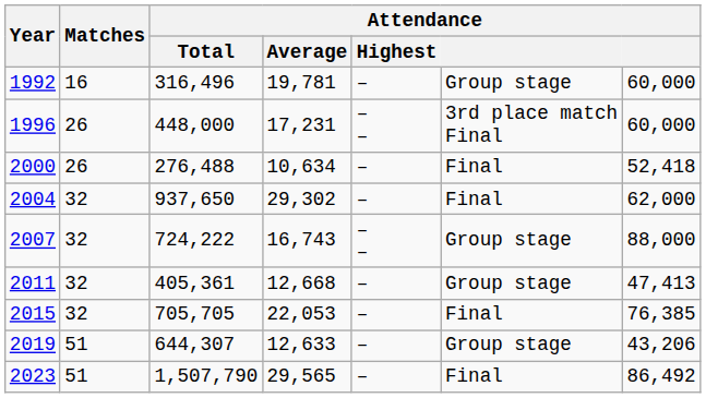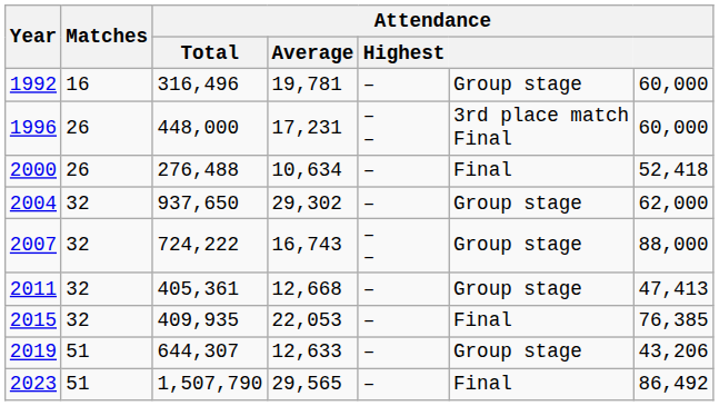 <table class="wikitable sortable" style="text-align:left">
 <tr>
 <th rowspan=2>Year</th>
 <th rowspan=2>Matches</th>
 <th colspan=5>Attendance</th>
 </tr>
 <tr>
 <th>Total</th>
 <th>Average</th>
 <th scope="col" class="unsortable" style="text-align:right; border-right:none">Highest</th>
 <th style="border-left:none; border-right:none" scope="col" class="unsortable"></th>
 <th style="border-left:none; border-right:none"></th>
 </tr>
 <tr>
 <td><a href='#'>1992</a></td>
 <td>16</td>
 <td>316,496</td>
 <td>19,781</td>
 <td> – </td>
 <td>Group stage</td>
 <td>60,000</td>
 </tr>
 <tr>
 <td><a href='#'>1996</a></td>
 <td>26</td>
 <td>448,000</td>
 <td>17,231</td>
 <td> – <br> – </td>
 <td>3rd place match<br>Final</td>
 <td>60,000</td>
 </tr>
 <tr>
 <td><a href='#'>2000</a></td>
 <td>26</td>
 <td>276,488</td>
 <td>10,634</td>
 <td> – </td>
 <td>Final</td>
 <td>52,418</td>
 </tr>
 <tr>
 <td><a href='#'>2004</a></td>
 <td>32</td>
 <td>937,650</td>
 <td>29,302</td>
 <td> – </td>
-<td>Final</td>
+<td>Group stage</td>
 <td>62,000</td>
 </tr>
 <tr>
 <td><a href='#'>2007</a></td>
 <td>32</td>
 <td>724,222</td>
 <td>16,743</td>
 <td> – <br> – </td>
 <td>Group stage</td>
 <td>88,000</td>
 </tr>
 <tr>
 <td><a href='#'>2011</a></td>
 <td>32</td>
 <td>405,361</td>
 <td>12,668</td>
 <td> – </td>
 <td>Group stage</td>
 <td>47,413</td>
 </tr>
 <tr>
 <td><a href='#'>2015</a></td>
 <td>32</td>
-<td>705,705</td>
+<td>409,935</td>
 <td>22,053</td>
 <td> – </td>
 <td>Final</td>
 <td>76,385</td>
 </tr>
 <tr>
 <td><a href='#'>2019</a></td>
 <td>51</td>
 <td>644,307</td>
 <td>12,633</td>
 <td> – </td>
 <td>Group stage</td>
 <td>43,206</td>
 </tr>
 <tr>
 <td><a href='#'>2023</a></td>
 <td>51</td>
 <td>1,507,790</td>
 <td>29,565</td>
 <td> – </td>
 <td>Final</td>
 <td>86,492</td>
 </tr>
 </table>
